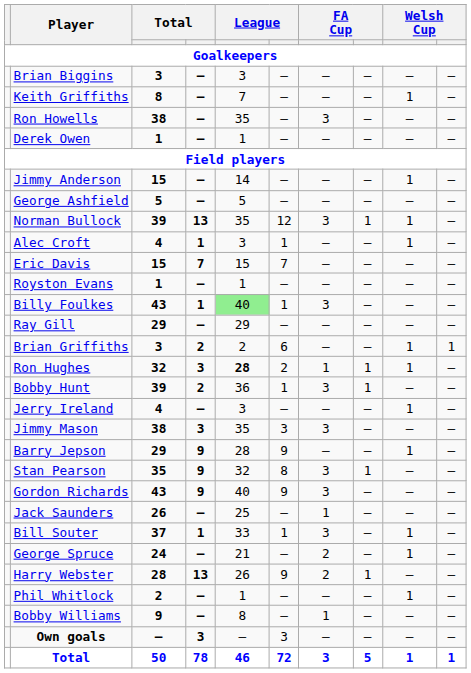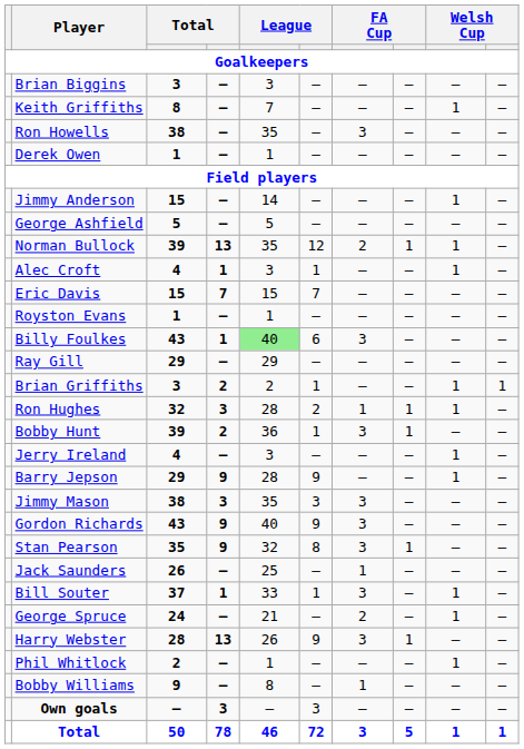 <table class="wikitable"  style="text-align:center;">
 <tr>
 <th rowspan="2" style="font-size:80%;"></th>
 <th rowspan="2">Player</th>
 <th colspan="2">Total</th>
 <th colspan="2"><a href='#'>League</a></th>
 <th colspan="2"><a href='#'>FA<br>Cup</a></th>
 <th colspan="2"><a href='#'>Welsh<br>Cup</a></th>
 </tr>
 <tr>
 <th style="width: 50px; font-size:80%;"></th>
 <th style="width: 25px; font-size:80%;"></th>
 <th style="width: 50px; font-size:80%;"></th>
 <th style="width: 25px; font-size:80%;"></th>
 <th style="width: 50px; font-size:80%;"></th>
 <th style="width: 25px; font-size:80%;"></th>
 <th style="width: 50px; font-size:80%;"></th>
 <th style="width: 25px; font-size:80%;"></th>
 </tr>
 <tr>
 <td colspan="10" style="background:white; color:blue; text-align:center;"><strong>Goalkeepers</strong></td>
 </tr>
 <tr>
 <td></td>
 <td style="text-align:left;"><a href='#'>Brian Biggins</a></td>
 <td><strong>3</strong></td>
 <td><strong>–</strong></td>
 <td>3</td>
 <td>–</td>
 <td>–</td>
 <td>–</td>
 <td>–</td>
 <td>–</td>
 </tr>
 <tr>
 <td></td>
 <td style="text-align:left;"><a href='#'>Keith Griffiths</a></td>
 <td><strong>8</strong></td>
 <td><strong>–</strong></td>
 <td>7</td>
 <td>–</td>
 <td>–</td>
 <td>–</td>
 <td>1</td>
 <td>–</td>
 </tr>
 <tr>
 <td></td>
 <td style="text-align:left;"><a href='#'>Ron Howells</a></td>
 <td><strong>38</strong></td>
 <td><strong>–</strong></td>
 <td>35</td>
 <td>–</td>
 <td>3</td>
 <td>–</td>
 <td>–</td>
 <td>–</td>
 </tr>
 <tr>
 <td></td>
 <td style="text-align:left;"><a href='#'>Derek Owen</a></td>
 <td><strong>1</strong></td>
 <td><strong>–</strong></td>
 <td>1</td>
 <td>–</td>
 <td>–</td>
 <td>–</td>
 <td>–</td>
 <td>–</td>
 </tr>
 <tr>
 <td colspan="10" style="background:white; color:blue; text-align:center;"><strong>Field players</strong></td>
 </tr>
 <tr>
 <td></td>
 <td style="text-align:left;"><a href='#'>Jimmy Anderson</a></td>
 <td><strong>15</strong></td>
 <td><strong>–</strong></td>
 <td>14</td>
 <td>–</td>
 <td>–</td>
 <td>–</td>
 <td>1</td>
 <td>–</td>
 </tr>
 <tr>
 <td></td>
 <td style="text-align:left;"><a href='#'>George Ashfield</a></td>
 <td><strong>5</strong></td>
 <td><strong>–</strong></td>
 <td>5</td>
 <td>–</td>
 <td>–</td>
 <td>–</td>
 <td>–</td>
 <td>–</td>
 </tr>
 <tr>
 <td></td>
 <td style="text-align:left;"><a href='#'>Norman Bullock</a></td>
 <td><strong>39</strong></td>
 <td><strong>13</strong></td>
 <td>35</td>
 <td>12</td>
-<td>3</td>
+<td>2</td>
 <td>1</td>
 <td>1</td>
 <td>–</td>
 </tr>
 <tr>
 <td></td>
 <td style="text-align:left;"><a href='#'>Alec Croft</a></td>
 <td><strong>4</strong></td>
 <td><strong>1</strong></td>
 <td>3</td>
 <td>1</td>
 <td>–</td>
 <td>–</td>
 <td>1</td>
 <td>–</td>
 </tr>
 <tr>
 <td></td>
 <td style="text-align:left;"><a href='#'>Eric Davis</a></td>
 <td><strong>15</strong></td>
 <td><strong>7</strong></td>
 <td>15</td>
 <td>7</td>
 <td>–</td>
 <td>–</td>
 <td>–</td>
 <td>–</td>
 </tr>
 <tr>
 <td></td>
 <td style="text-align:left;"><a href='#'>Royston Evans</a></td>
 <td><strong>1</strong></td>
 <td><strong>–</strong></td>
 <td>1</td>
 <td>–</td>
 <td>–</td>
 <td>–</td>
 <td>–</td>
 <td>–</td>
 </tr>
 <tr>
 <td></td>
 <td style="text-align:left;"><a href='#'>Billy Foulkes</a></td>
 <td><strong>43</strong></td>
 <td><strong>1</strong></td>
 <td style="background: lightgreen;">40</td>
-<td>1</td>
+<td>6</td>
 <td>3</td>
 <td>–</td>
 <td>–</td>
 <td>–</td>
 </tr>
 <tr>
 <td></td>
 <td style="text-align:left;"><a href='#'>Ray Gill</a></td>
 <td><strong>29</strong></td>
 <td><strong>–</strong></td>
 <td>29</td>
 <td>–</td>
 <td>–</td>
 <td>–</td>
 <td>–</td>
 <td>–</td>
 </tr>
 <tr>
 <td></td>
 <td style="text-align:left;"><a href='#'>Brian Griffiths</a></td>
 <td><strong>3</strong></td>
 <td><strong>2</strong></td>
 <td>2</td>
-<td>6</td>
+<td>1</td>
 <td>–</td>
 <td>–</td>
 <td>1</td>
 <td>1</td>
 </tr>
 <tr>
 <td></td>
 <td style="text-align:left;"><a href='#'>Ron Hughes</a></td>
 <td><strong>32</strong></td>
 <td><strong>3</strong></td>
-<td><strong>28</strong></td>
+<td>28</td>
 <td>2</td>
 <td>1</td>
 <td>1</td>
 <td>1</td>
 <td>–</td>
 </tr>
 <tr>
 <td></td>
 <td style="text-align:left;"><a href='#'>Bobby Hunt</a></td>
 <td><strong>39</strong></td>
 <td><strong>2</strong></td>
 <td>36</td>
 <td>1</td>
 <td>3</td>
 <td>1</td>
 <td>–</td>
 <td>–</td>
 </tr>
 <tr>
 <td></td>
 <td style="text-align:left;"><a href='#'>Jerry Ireland</a></td>
 <td><strong>4</strong></td>
 <td><strong>–</strong></td>
 <td>3</td>
 <td>–</td>
 <td>–</td>
 <td>–</td>
 <td>1</td>
 <td>–</td>
 </tr>
 <tr>
 <td></td>
+<td style="text-align:left;"><a href='#'>Barry Jepson</a></td>
+<td><strong>29</strong></td>
+<td><strong>9</strong></td>
+<td>28</td>
+<td>9</td>
+<td>–</td>
+<td>–</td>
+<td>1</td>
+<td>–</td>
+</tr>
+<tr>
+<td></td>
 <td style="text-align:left;"><a href='#'>Jimmy Mason</a></td>
 <td><strong>38</strong></td>
 <td><strong>3</strong></td>
 <td>35</td>
 <td>3</td>
 <td>3</td>
 <td>–</td>
 <td>–</td>
 <td>–</td>
 </tr>
 <tr>
 <td></td>
-<td style="text-align:left;"><a href='#'>Barry Jepson</a></td>
-<td><strong>29</strong></td>
+<td style="text-align:left;"><a href='#'>Gordon Richards</a></td>
+<td><strong>43</strong></td>
 <td><strong>9</strong></td>
-<td>28</td>
+<td>40</td>
 <td>9</td>
+<td>3</td>
 <td>–</td>
 <td>–</td>
-<td>1</td>
 <td>–</td>
 </tr>
 <tr>
 <td></td>
 <td style="text-align:left;"><a href='#'>Stan Pearson</a></td>
 <td><strong>35</strong></td>
 <td><strong>9</strong></td>
 <td>32</td>
 <td>8</td>
 <td>3</td>
 <td>1</td>
-<td>–</td>
-<td>–</td>
-</tr>
-<tr>
-<td></td>
-<td style="text-align:left;"><a href='#'>Gordon Richards</a></td>
-<td><strong>43</strong></td>
-<td><strong>9</strong></td>
-<td>40</td>
-<td>9</td>
-<td>3</td>
-<td>–</td>
 <td>–</td>
 <td>–</td>
 </tr>
 <tr>
 <td></td>
 <td style="text-align:left;"><a href='#'>Jack Saunders</a></td>
 <td><strong>26</strong></td>
 <td><strong>–</strong></td>
 <td>25</td>
 <td>–</td>
 <td>1</td>
 <td>–</td>
 <td>–</td>
 <td>–</td>
 </tr>
 <tr>
 <td></td>
 <td style="text-align:left;"><a href='#'>Bill Souter</a></td>
 <td><strong>37</strong></td>
 <td><strong>1</strong></td>
 <td>33</td>
 <td>1</td>
 <td>3</td>
 <td>–</td>
 <td>1</td>
 <td>–</td>
 </tr>
 <tr>
 <td></td>
 <td style="text-align:left;"><a href='#'>George Spruce</a></td>
 <td><strong>24</strong></td>
 <td><strong>–</strong></td>
 <td>21</td>
 <td>–</td>
 <td>2</td>
 <td>–</td>
 <td>1</td>
 <td>–</td>
 </tr>
 <tr>
 <td></td>
 <td style="text-align:left;"><a href='#'>Harry Webster</a></td>
 <td><strong>28</strong></td>
 <td><strong>13</strong></td>
 <td>26</td>
 <td>9</td>
-<td>2</td>
+<td>3</td>
 <td>1</td>
 <td>–</td>
 <td>–</td>
 </tr>
 <tr>
 <td></td>
 <td style="text-align:left;"><a href='#'>Phil Whitlock</a></td>
 <td><strong>2</strong></td>
 <td><strong>–</strong></td>
 <td>1</td>
 <td>–</td>
 <td>–</td>
 <td>–</td>
 <td>1</td>
 <td>–</td>
 </tr>
 <tr>
 <td></td>
 <td style="text-align:left;"><a href='#'>Bobby Williams</a></td>
 <td><strong>9</strong></td>
 <td><strong>–</strong></td>
 <td>8</td>
 <td>–</td>
 <td>1</td>
 <td>–</td>
 <td>–</td>
 <td>–</td>
 </tr>
 <tr>
 <td></td>
 <td><strong>Own goals</strong></td>
 <td><strong>–</strong></td>
 <td><strong>3</strong></td>
 <td>–</td>
 <td>3</td>
 <td>–</td>
 <td>–</td>
 <td>–</td>
 <td>–</td>
 </tr>
 <tr style="background:white; color:blue; text-align:center;">
 <td></td>
 <td><strong>Total</strong></td>
 <td><strong>50</strong></td>
 <td><strong>78</strong></td>
 <td><strong>46</strong></td>
 <td><strong>72</strong></td>
 <td><strong>3</strong></td>
 <td><strong>5</strong></td>
 <td><strong>1</strong></td>
 <td><strong>1</strong></td>
 </tr>
 </table>
